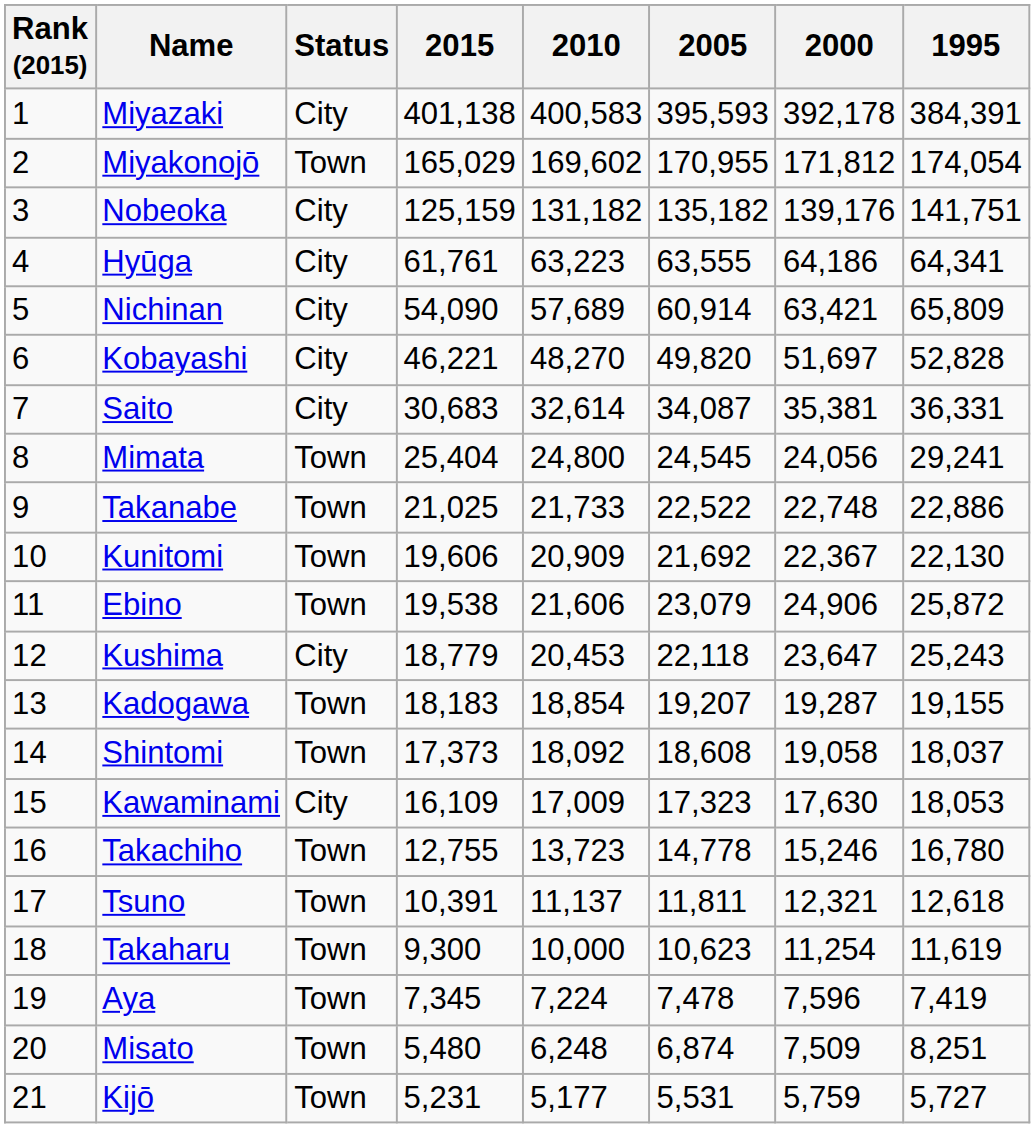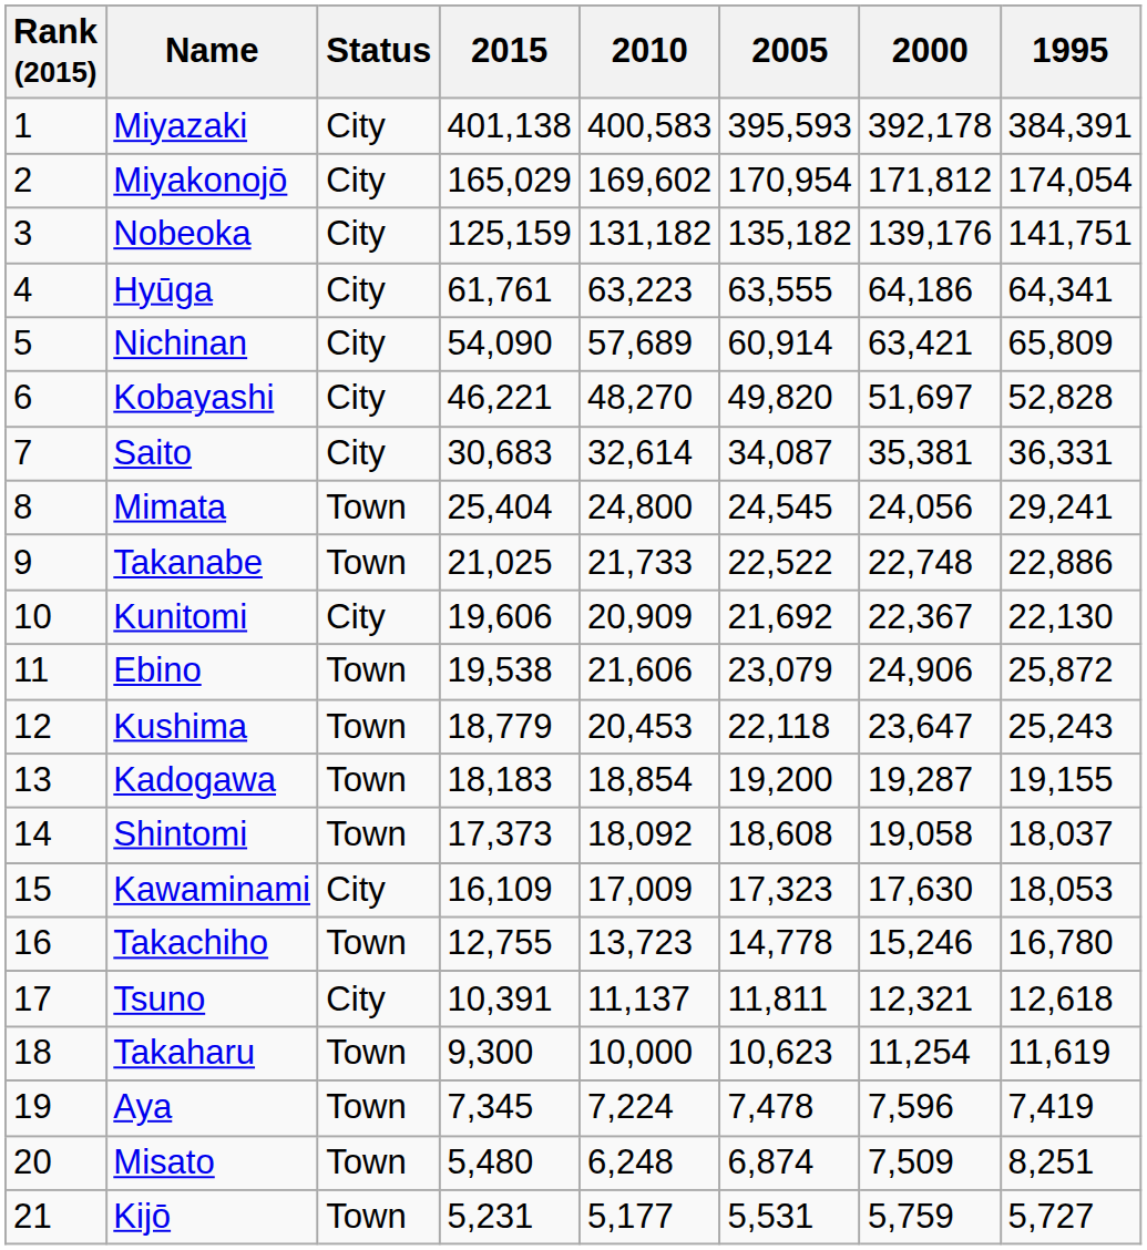 <table class="wikitable sortable">
 <tr>
 <th>Rank<br><small>(2015)</small></th>
 <th>Name</th>
 <th>Status</th>
 <th>2015</th>
 <th>2010</th>
 <th>2005</th>
 <th>2000</th>
 <th>1995</th>
 </tr>
 <tr>
 <td>1</td>
 <td><a href='#'>Miyazaki</a></td>
 <td>City</td>
 <td>401,138</td>
 <td>400,583</td>
 <td>395,593</td>
 <td>392,178</td>
 <td>384,391</td>
 </tr>
 <tr>
 <td>2</td>
 <td><a href='#'>Miyakonojō</a></td>
-<td>Town</td>
+<td>City</td>
 <td>165,029</td>
 <td>169,602</td>
-<td>170,955</td>
+<td>170,954</td>
 <td>171,812</td>
 <td>174,054</td>
 </tr>
 <tr>
 <td>3</td>
 <td><a href='#'>Nobeoka</a></td>
 <td>City</td>
 <td>125,159</td>
 <td>131,182</td>
 <td>135,182</td>
 <td>139,176</td>
 <td>141,751</td>
 </tr>
 <tr>
 <td>4</td>
 <td><a href='#'>Hyūga</a></td>
 <td>City</td>
 <td>61,761</td>
 <td>63,223</td>
 <td>63,555</td>
 <td>64,186</td>
 <td>64,341</td>
 </tr>
 <tr>
 <td>5</td>
 <td><a href='#'>Nichinan</a></td>
 <td>City</td>
 <td>54,090</td>
 <td>57,689</td>
 <td>60,914</td>
 <td>63,421</td>
 <td>65,809</td>
 </tr>
 <tr>
 <td>6</td>
 <td><a href='#'>Kobayashi</a></td>
 <td>City</td>
 <td>46,221</td>
 <td>48,270</td>
 <td>49,820</td>
 <td>51,697</td>
 <td>52,828</td>
 </tr>
 <tr>
 <td>7</td>
 <td><a href='#'>Saito</a></td>
 <td>City</td>
 <td>30,683</td>
 <td>32,614</td>
 <td>34,087</td>
 <td>35,381</td>
 <td>36,331</td>
 </tr>
 <tr>
 <td>8</td>
 <td><a href='#'>Mimata</a></td>
 <td>Town</td>
 <td>25,404</td>
 <td>24,800</td>
 <td>24,545</td>
 <td>24,056</td>
 <td>29,241</td>
 </tr>
 <tr>
 <td>9</td>
 <td><a href='#'>Takanabe</a></td>
 <td>Town</td>
 <td>21,025</td>
 <td>21,733</td>
 <td>22,522</td>
 <td>22,748</td>
 <td>22,886</td>
 </tr>
 <tr>
 <td>10</td>
 <td><a href='#'>Kunitomi</a></td>
-<td>Town</td>
+<td>City</td>
 <td>19,606</td>
 <td>20,909</td>
 <td>21,692</td>
 <td>22,367</td>
 <td>22,130</td>
 </tr>
 <tr>
 <td>11</td>
 <td><a href='#'>Ebino</a></td>
 <td>Town</td>
 <td>19,538</td>
 <td>21,606</td>
 <td>23,079</td>
 <td>24,906</td>
 <td>25,872</td>
 </tr>
 <tr>
 <td>12</td>
 <td><a href='#'>Kushima</a></td>
-<td>City</td>
+<td>Town</td>
 <td>18,779</td>
 <td>20,453</td>
 <td>22,118</td>
 <td>23,647</td>
 <td>25,243</td>
 </tr>
 <tr>
 <td>13</td>
 <td><a href='#'>Kadogawa</a></td>
 <td>Town</td>
 <td>18,183</td>
 <td>18,854</td>
-<td>19,207</td>
+<td>19,200</td>
 <td>19,287</td>
 <td>19,155</td>
 </tr>
 <tr>
 <td>14</td>
 <td><a href='#'>Shintomi</a></td>
 <td>Town</td>
 <td>17,373</td>
 <td>18,092</td>
 <td>18,608</td>
 <td>19,058</td>
 <td>18,037</td>
 </tr>
 <tr>
 <td>15</td>
 <td><a href='#'>Kawaminami</a></td>
 <td>City</td>
 <td>16,109</td>
 <td>17,009</td>
 <td>17,323</td>
 <td>17,630</td>
 <td>18,053</td>
 </tr>
 <tr>
 <td>16</td>
 <td><a href='#'>Takachiho</a></td>
 <td>Town</td>
 <td>12,755</td>
 <td>13,723</td>
 <td>14,778</td>
 <td>15,246</td>
 <td>16,780</td>
 </tr>
 <tr>
 <td>17</td>
 <td><a href='#'>Tsuno</a></td>
-<td>Town</td>
+<td>City</td>
 <td>10,391</td>
 <td>11,137</td>
 <td>11,811</td>
 <td>12,321</td>
 <td>12,618</td>
 </tr>
 <tr>
 <td>18</td>
 <td><a href='#'>Takaharu</a></td>
 <td>Town</td>
 <td>9,300</td>
 <td>10,000</td>
 <td>10,623</td>
 <td>11,254</td>
 <td>11,619</td>
 </tr>
 <tr>
 <td>19</td>
 <td><a href='#'>Aya</a></td>
 <td>Town</td>
 <td>7,345</td>
 <td>7,224</td>
 <td>7,478</td>
 <td>7,596</td>
 <td>7,419</td>
 </tr>
 <tr>
 <td>20</td>
 <td><a href='#'>Misato</a></td>
 <td>Town</td>
 <td>5,480</td>
 <td>6,248</td>
 <td>6,874</td>
 <td>7,509</td>
 <td>8,251</td>
 </tr>
 <tr>
 <td>21</td>
 <td><a href='#'>Kijō</a></td>
 <td>Town</td>
 <td>5,231</td>
 <td>5,177</td>
 <td>5,531</td>
 <td>5,759</td>
 <td>5,727</td>
 </tr>
 </table>
